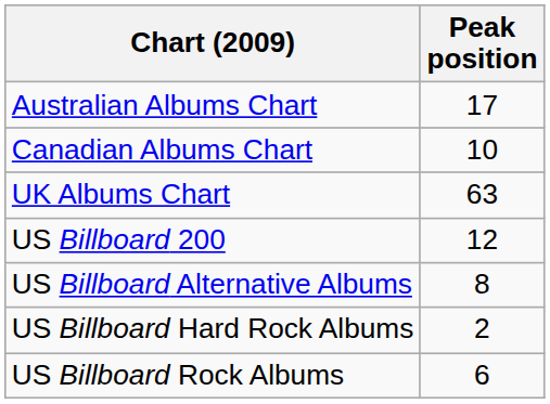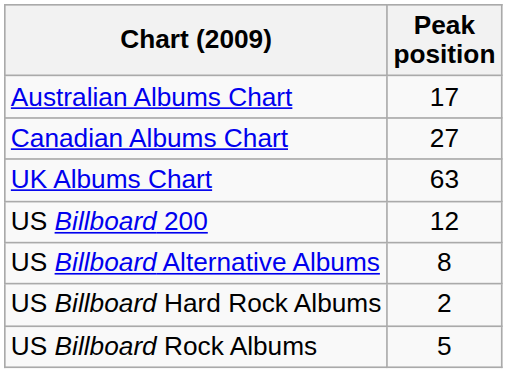 <table class="wikitable sortable">
 <tr>
 <th>Chart (2009)</th>
 <th>Peak<br>position</th>
 </tr>
 <tr>
 <td><a href='#'>Australian Albums Chart</a></td>
 <td style="text-align:center;">17</td>
 </tr>
 <tr>
 <td><a href='#'>Canadian Albums Chart</a></td>
-<td style="text-align:center;">10</td>
+<td style="text-align:center;">27</td>
 </tr>
 <tr>
 <td><a href='#'>UK Albums Chart</a></td>
 <td style="text-align:center;">63</td>
 </tr>
 <tr>
 <td>US <a href='#'><em>Billboard</em> 200</a></td>
 <td style="text-align:center;">12</td>
 </tr>
 <tr>
 <td>US <a href='#'><em>Billboard</em> Alternative Albums</a></td>
 <td style="text-align:center;">8</td>
 </tr>
 <tr>
 <td>US <em>Billboard</em> Hard Rock Albums</td>
 <td style="text-align:center;">2</td>
 </tr>
 <tr>
 <td>US <em>Billboard</em> Rock Albums</td>
-<td style="text-align:center;">6</td>
+<td style="text-align:center;">5</td>
 </tr>
 </table>
